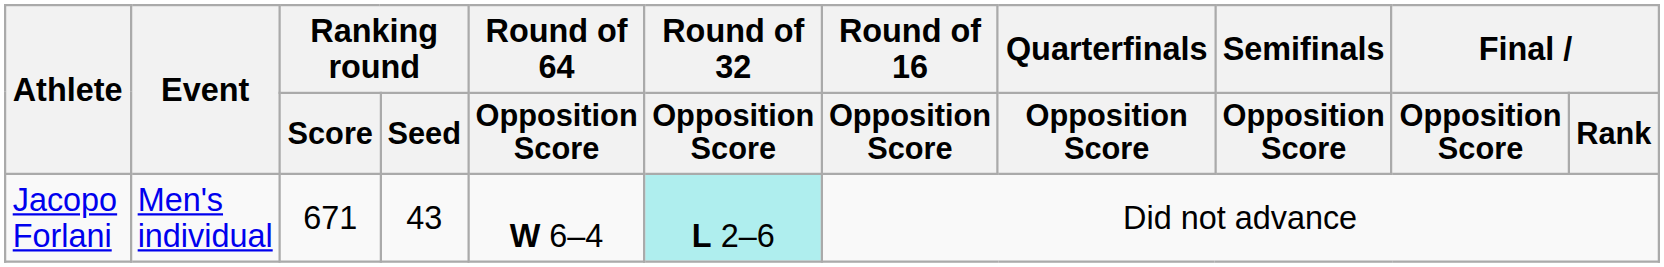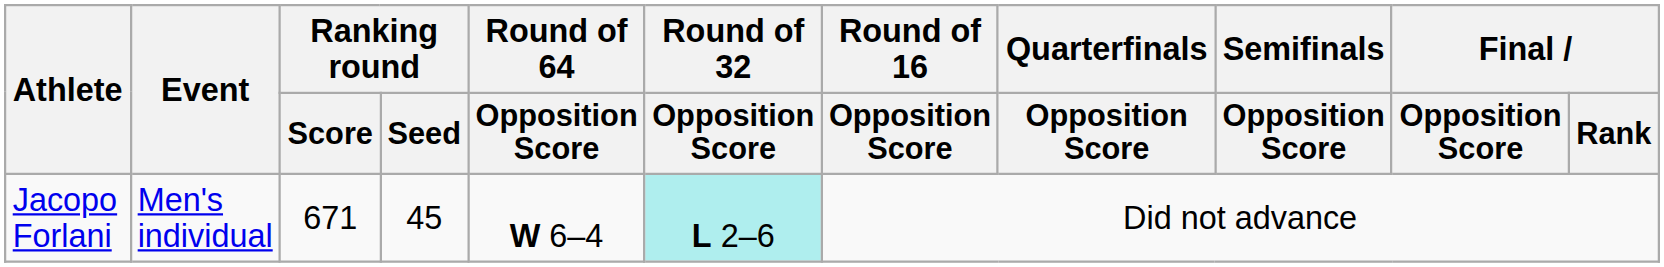 <table class="wikitable" style="text-align:center; font-size:90%">
 <tr>
 <th rowspan=2>Athlete</th>
 <th rowspan=2>Event</th>
 <th colspan=2>Ranking round</th>
 <th>Round of 64</th>
 <th>Round of 32</th>
 <th>Round of 16</th>
 <th>Quarterfinals</th>
 <th>Semifinals</th>
 <th colspan=2>Final / </th>
 </tr>
 <tr style="font-size:95%">
 <th>Score</th>
 <th>Seed</th>
 <th>Opposition<br>Score</th>
 <th>Opposition<br>Score</th>
 <th>Opposition<br>Score</th>
 <th>Opposition<br>Score</th>
 <th>Opposition<br>Score</th>
 <th>Opposition<br>Score</th>
 <th>Rank</th>
 </tr>
 <tr>
 <td align=left><a href='#'>Jacopo Forlani</a></td>
 <td align=left><a href='#'>Men's individual</a></td>
 <td>671</td>
-<td>43</td>
+<td>45</td>
 <td><br> <strong>W</strong> 6–4</td>
 <td style="background: paleturquoise;"><br> <strong>L</strong> 2–6</td>
 <td colspan=5>Did not advance</td>
 </tr>
 </table>
